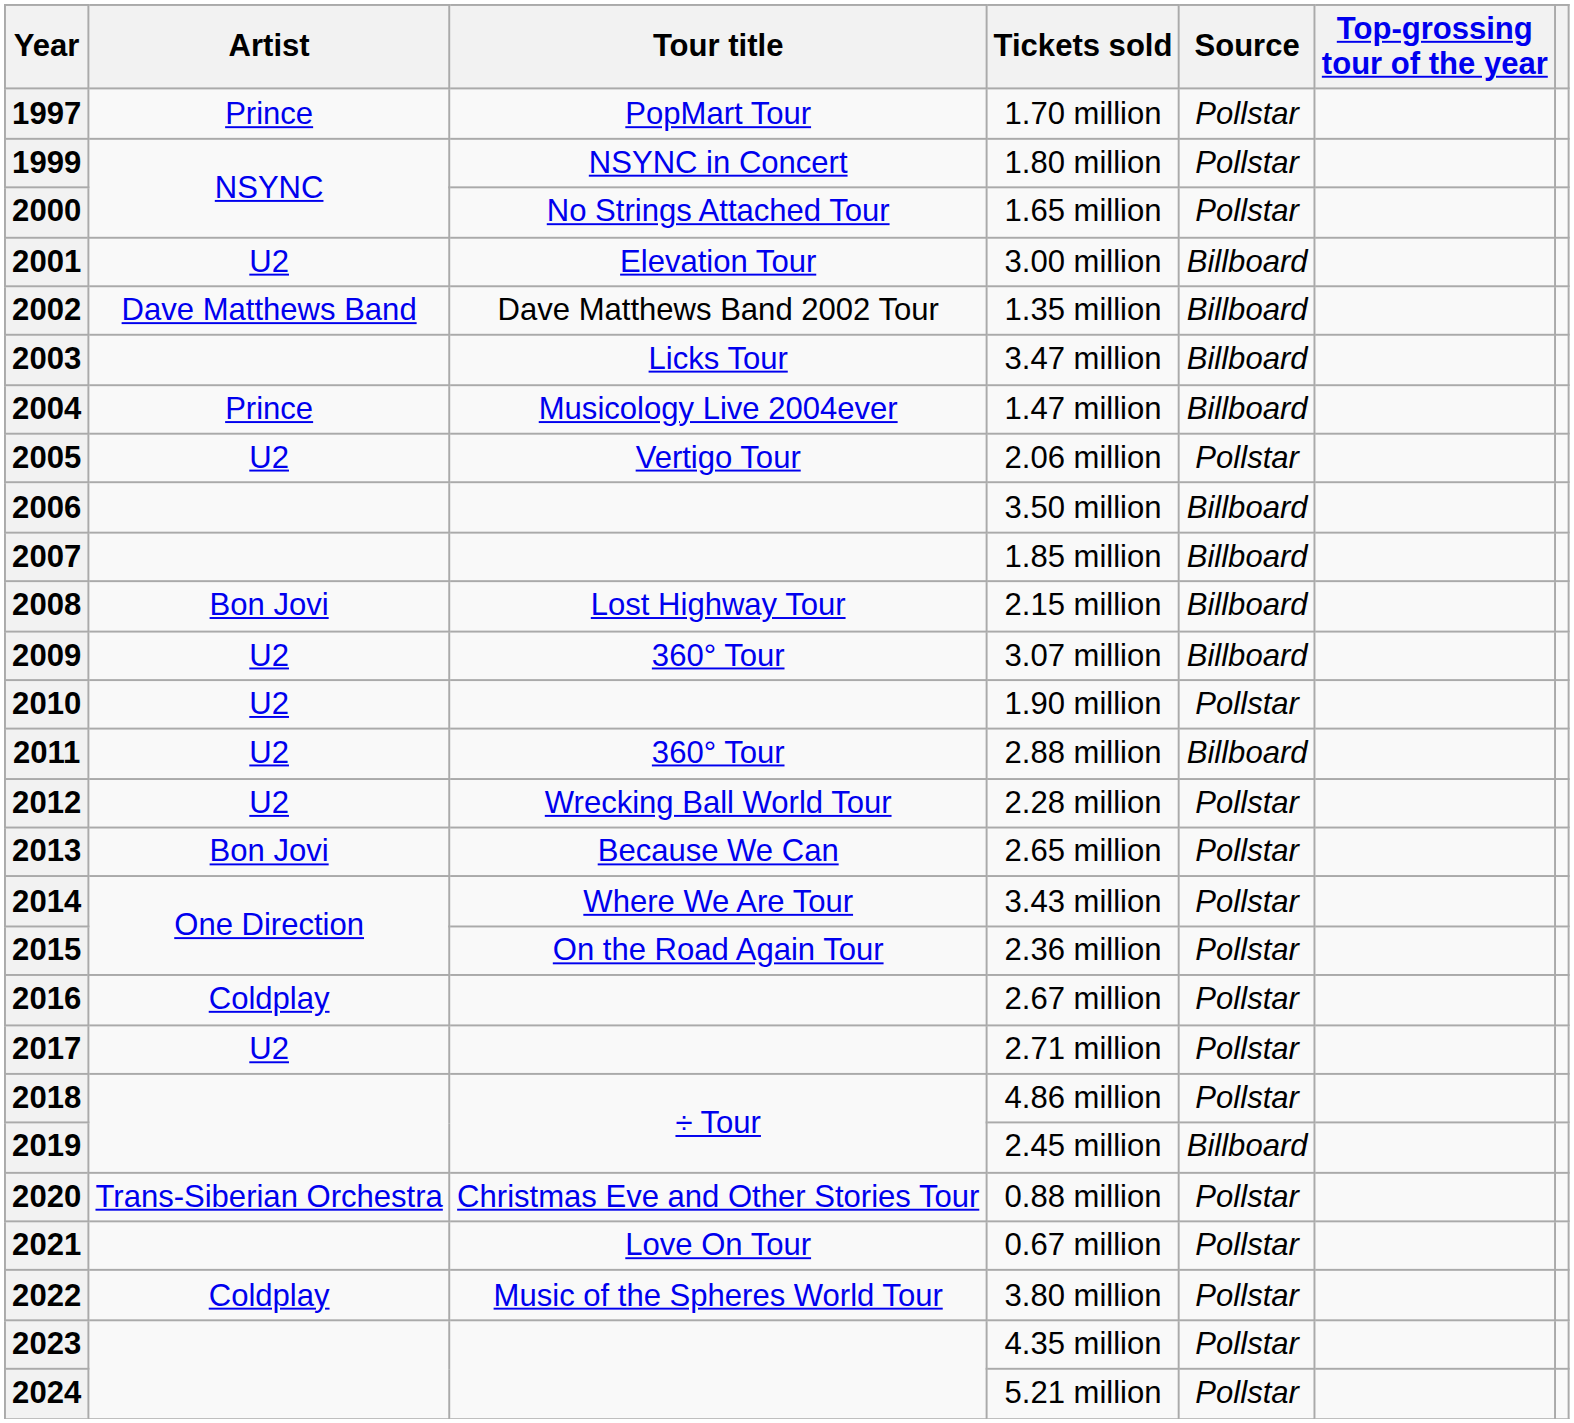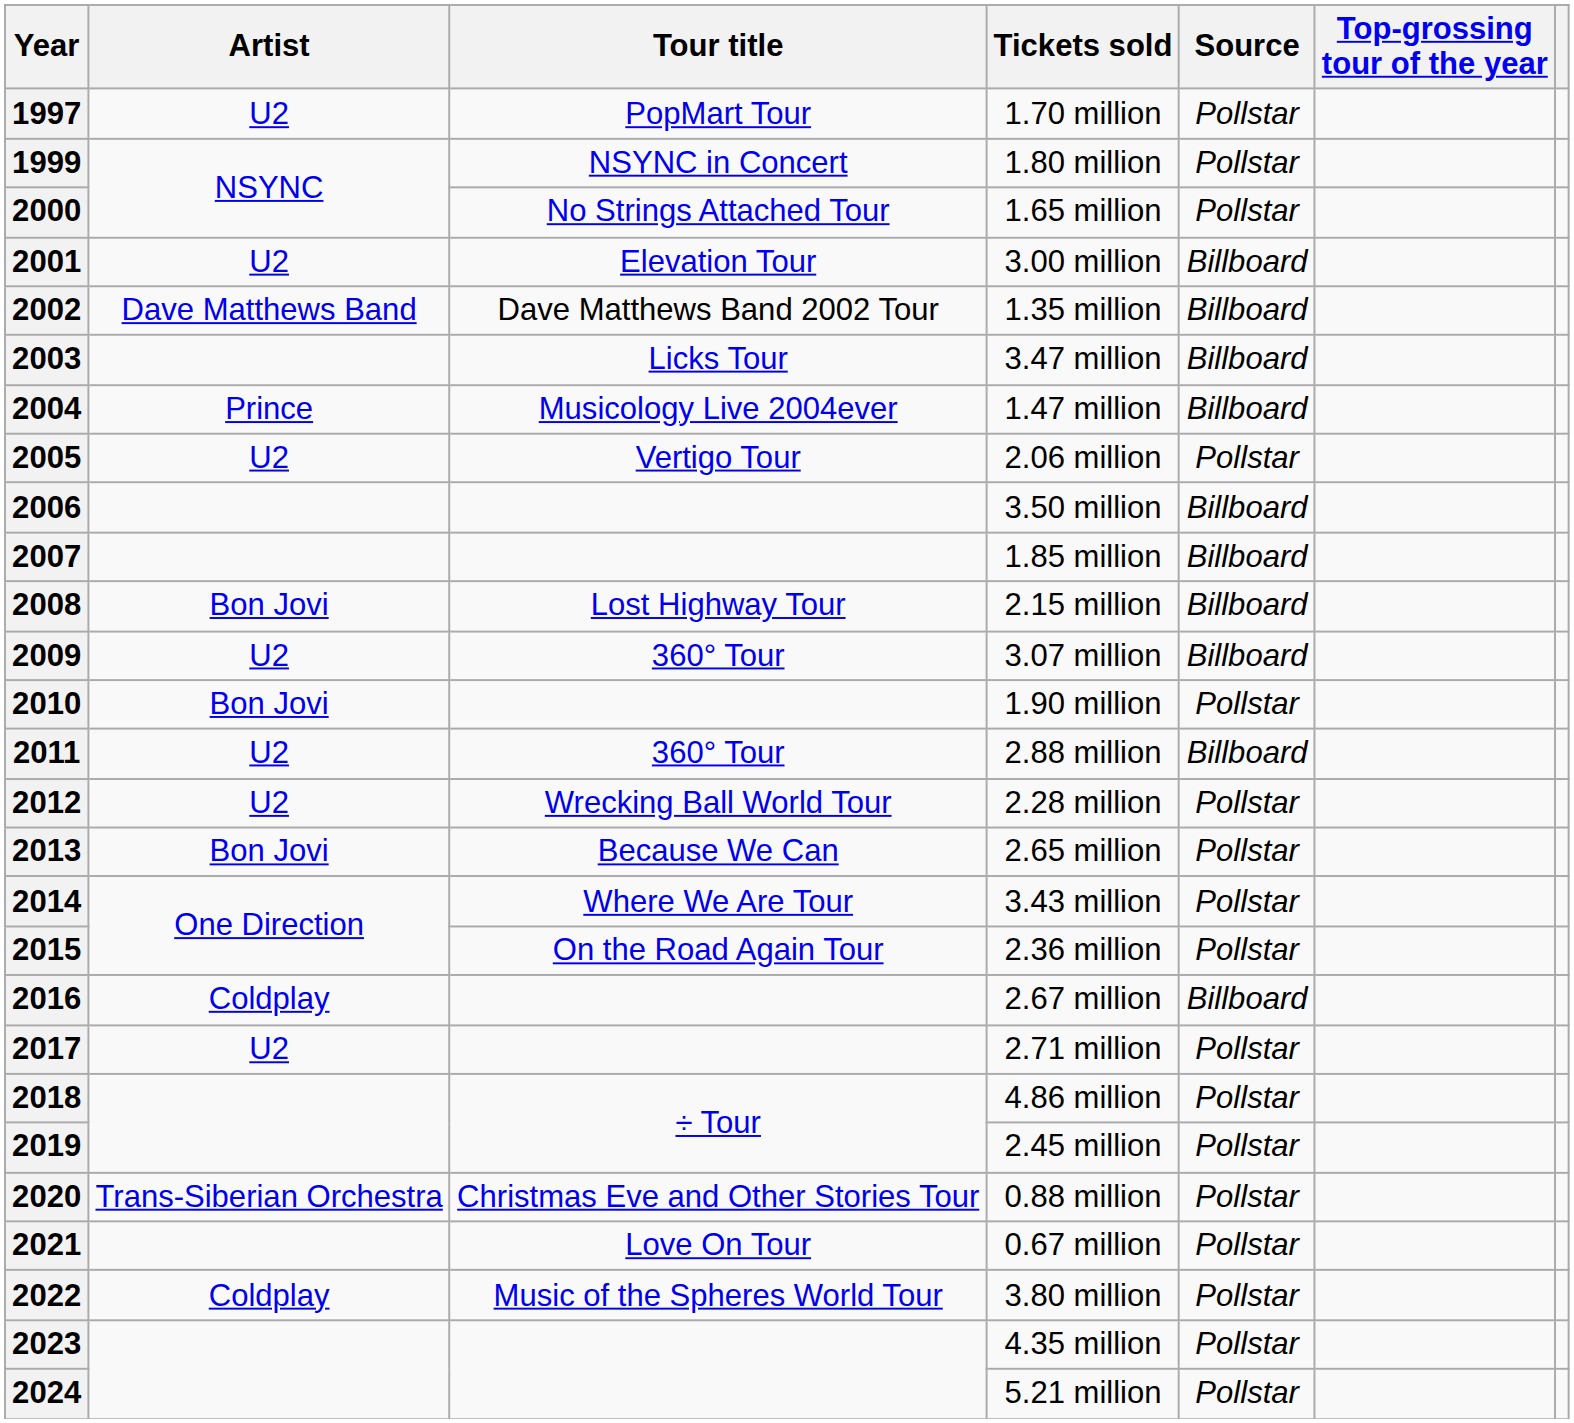 <table class="wikitable sortable plainrowheaders" style="text-align:center;">
 <tr>
 <th scope="col">Year</th>
 <th scope="col">Artist</th>
 <th scope="col">Tour title</th>
 <th scope="col">Tickets sold</th>
 <th scope="col">Source</th>
 <th scope="col"><a href='#'>Top-grossing<br>tour of the year</a></th>
 <th scope="col" class="unsortable"></th>
 </tr>
 <tr>
 <th scope="row" style="text-align:center;">1997</th>
-<td><a href='#'>Prince</a></td>
+<td><a href='#'>U2</a></td>
 <td><a href='#'>PopMart Tour</a></td>
 <td>1.70 million</td>
 <td><em>Pollstar</em></td>
 <td></td>
 <td></td>
 </tr>
 <tr>
 <th scope="row" style="text-align:center;">1999</th>
 <td rowspan="2"><a href='#'>NSYNC</a></td>
 <td><a href='#'>NSYNC in Concert</a></td>
 <td>1.80 million</td>
 <td><em>Pollstar</em></td>
 <td></td>
 <td></td>
 </tr>
 <tr>
 <th scope="row" style="text-align:center;">2000</th>
 <td><a href='#'>No Strings Attached Tour</a></td>
 <td>1.65 million</td>
 <td><em>Pollstar</em></td>
 <td></td>
 <td></td>
 </tr>
 <tr>
 <th scope="row" style="text-align:center;">2001</th>
 <td><a href='#'>U2</a></td>
 <td><a href='#'>Elevation Tour</a></td>
 <td>3.00 million</td>
 <td><em>Billboard</em></td>
 <td></td>
 <td></td>
 </tr>
 <tr>
 <th scope="row" style="text-align:center;">2002</th>
 <td><a href='#'>Dave Matthews Band</a></td>
 <td>Dave Matthews Band 2002 Tour</td>
 <td>1.35 million</td>
 <td><em>Billboard</em></td>
 <td></td>
 <td></td>
 </tr>
 <tr>
 <th scope="row" style="text-align:center;">2003</th>
 <td></td>
 <td><a href='#'>Licks Tour</a></td>
 <td>3.47 million</td>
 <td><em>Billboard</em></td>
 <td></td>
 <td></td>
 </tr>
 <tr>
 <th scope="row" style="text-align:center;">2004</th>
 <td><a href='#'>Prince</a></td>
 <td><a href='#'>Musicology Live 2004ever</a></td>
 <td>1.47 million</td>
 <td><em>Billboard</em></td>
 <td></td>
 <td></td>
 </tr>
 <tr>
 <th scope="row" style="text-align:center;">2005</th>
 <td><a href='#'>U2</a></td>
 <td><a href='#'>Vertigo Tour</a></td>
 <td>2.06 million</td>
 <td><em>Pollstar</em></td>
 <td></td>
 <td></td>
 </tr>
 <tr>
 <th scope="row" style="text-align:center;">2006</th>
 <td></td>
 <td></td>
 <td>3.50 million</td>
 <td><em>Billboard</em></td>
 <td></td>
 <td></td>
 </tr>
 <tr>
 <th scope="row" style="text-align:center;">2007</th>
 <td></td>
 <td></td>
 <td>1.85 million</td>
 <td><em>Billboard</em></td>
 <td></td>
 <td></td>
 </tr>
 <tr>
 <th scope="row" style="text-align:center;">2008</th>
 <td><a href='#'>Bon Jovi</a></td>
 <td><a href='#'>Lost Highway Tour</a></td>
 <td>2.15 million</td>
 <td><em>Billboard</em></td>
 <td></td>
 <td></td>
 </tr>
 <tr>
 <th scope="row" style="text-align:center;">2009</th>
 <td><a href='#'>U2</a></td>
 <td><a href='#'>360° Tour</a></td>
 <td>3.07 million</td>
 <td><em>Billboard</em></td>
 <td></td>
 <td></td>
 </tr>
 <tr>
 <th scope="row" style="text-align:center;">2010</th>
-<td><a href='#'>U2</a></td>
+<td><a href='#'>Bon Jovi</a></td>
 <td></td>
 <td>1.90 million</td>
 <td><em>Pollstar</em></td>
 <td></td>
 <td></td>
 </tr>
 <tr>
 <th scope="row" style="text-align:center;">2011</th>
 <td><a href='#'>U2</a></td>
 <td><a href='#'>360° Tour</a></td>
 <td>2.88 million</td>
 <td><em>Billboard</em></td>
 <td></td>
 <td></td>
 </tr>
 <tr>
 <th scope="row" style="text-align:center;">2012</th>
 <td><a href='#'>U2</a></td>
 <td><a href='#'>Wrecking Ball World Tour</a></td>
 <td>2.28 million</td>
 <td><em>Pollstar</em></td>
 <td></td>
 <td></td>
 </tr>
 <tr>
 <th scope="row" style="text-align:center;">2013</th>
 <td><a href='#'>Bon Jovi</a></td>
 <td><a href='#'>Because We Can</a></td>
 <td>2.65 million</td>
 <td><em>Pollstar</em></td>
 <td></td>
 <td></td>
 </tr>
 <tr>
 <th scope="row" style="text-align:center;">2014</th>
 <td rowspan="2"><a href='#'>One Direction</a></td>
 <td><a href='#'>Where We Are Tour</a></td>
 <td>3.43 million</td>
 <td><em>Pollstar</em></td>
 <td></td>
 <td></td>
 </tr>
 <tr>
 <th scope="row" style="text-align:center;">2015</th>
 <td><a href='#'>On the Road Again Tour</a></td>
 <td>2.36 million</td>
 <td><em>Pollstar</em></td>
 <td></td>
 <td></td>
 </tr>
 <tr>
 <th scope="row" style="text-align:center;">2016</th>
 <td><a href='#'>Coldplay</a></td>
 <td></td>
 <td>2.67 million</td>
-<td><em>Pollstar</em></td>
+<td><em>Billboard</em></td>
 <td></td>
 <td></td>
 </tr>
 <tr>
 <th scope="row" style="text-align:center;">2017</th>
 <td><a href='#'>U2</a></td>
 <td></td>
 <td>2.71 million</td>
 <td><em>Pollstar</em></td>
 <td></td>
 <td></td>
 </tr>
 <tr>
 <th scope="row" style="text-align:center;">2018</th>
 <td rowspan="2"></td>
 <td rowspan="2"><a href='#'>÷ Tour</a></td>
 <td>4.86 million</td>
 <td><em>Pollstar</em></td>
 <td></td>
 <td></td>
 </tr>
 <tr>
 <th scope="row" style="text-align:center;">2019</th>
 <td>2.45 million</td>
-<td><em>Billboard</em></td>
+<td><em>Pollstar</em></td>
 <td></td>
 <td></td>
 </tr>
 <tr>
 <th scope="row" style="text-align:center;">2020</th>
 <td><a href='#'>Trans-Siberian Orchestra</a></td>
 <td><a href='#'>Christmas Eve and Other Stories Tour</a></td>
 <td>0.88 million</td>
 <td><em>Pollstar</em></td>
 <td></td>
 <td></td>
 </tr>
 <tr>
 <th scope="row" style="text-align:center;">2021</th>
 <td></td>
 <td><a href='#'>Love On Tour</a></td>
 <td>0.67 million</td>
 <td><em>Pollstar</em></td>
 <td></td>
 <td></td>
 </tr>
 <tr>
 <th scope="row" style="text-align:center;">2022</th>
 <td><a href='#'>Coldplay</a></td>
 <td><a href='#'>Music of the Spheres World Tour</a></td>
 <td>3.80 million</td>
 <td><em>Pollstar</em></td>
 <td></td>
 <td></td>
 </tr>
 <tr>
 <th scope="row" style="text-align:center;">2023</th>
 <td rowspan="2"></td>
 <td rowspan="2"></td>
 <td>4.35 million</td>
 <td><em>Pollstar</em></td>
 <td></td>
 <td></td>
 </tr>
 <tr>
 <th scope="row" style="text-align:center;">2024</th>
 <td>5.21 million</td>
 <td><em>Pollstar</em></td>
 <td></td>
 <td></td>
 </tr>
 </table>
